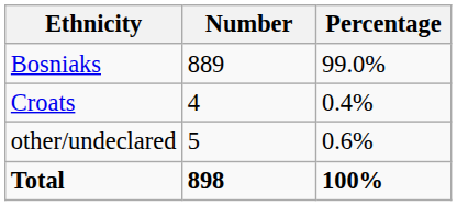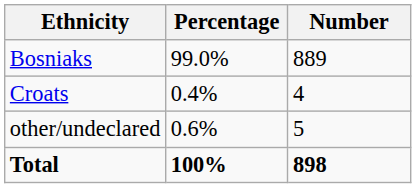 <table class="wikitable">
 <tr>
 <th width="100px">Ethnicity</th>
+<th width="80px">Percentage</th>
 <th width="80px">Number</th>
-<th width="80px">Percentage</th>
 </tr>
 <tr>
 <td><a href='#'>Bosniaks</a></td>
+<td>99.0%</td>
 <td>889</td>
-<td>99.0%</td>
 </tr>
 <tr>
 <td><a href='#'>Croats</a></td>
+<td>0.4%</td>
 <td>4</td>
-<td>0.4%</td>
 </tr>
 <tr>
 <td>other/undeclared</td>
+<td>0.6%</td>
 <td>5</td>
-<td>0.6%</td>
 </tr>
 <tr>
 <td><strong>Total</strong></td>
+<td><strong>100%</strong></td>
 <td><strong>898</strong></td>
-<td><strong>100%</strong></td>
 </tr>
 </table>
